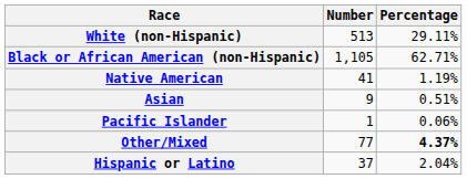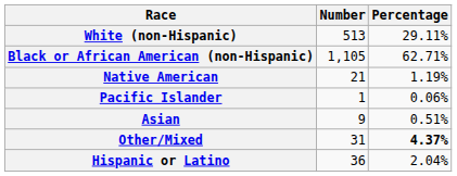 <table class="wikitable" style="text-align:right">
 <tr>
 <th scope="col">Race</th>
 <th scope="col">Number</th>
 <th scope="col">Percentage</th>
 </tr>
 <tr>
 <th scope="row"><a href='#'>White</a> (non-Hispanic)</th>
 <td>513</td>
 <td>29.11%</td>
 </tr>
 <tr>
 <th scope="row"><a href='#'>Black or African American</a> (non-Hispanic)</th>
 <td>1,105</td>
 <td>62.71%</td>
 </tr>
 <tr>
 <th scope="row"><a href='#'>Native American</a></th>
-<td>41</td>
+<td>21</td>
 <td>1.19%</td>
+</tr>
+<tr>
+<th scope="row"><a href='#'>Pacific Islander</a></th>
+<td>1</td>
+<td>0.06%</td>
 </tr>
 <tr>
 <th scope="row"><a href='#'>Asian</a></th>
 <td>9</td>
 <td>0.51%</td>
 </tr>
 <tr>
-<th scope="row"><a href='#'>Pacific Islander</a></th>
-<td>1</td>
-<td>0.06%</td>
-</tr>
-<tr>
 <th scope="row"><a href='#'>Other/Mixed</a></th>
-<td>77</td>
+<td>31</td>
 <td><strong>4.37%</strong></td>
 </tr>
 <tr>
 <th scope="row"><a href='#'>Hispanic</a> or <a href='#'>Latino</a></th>
-<td>37</td>
+<td>36</td>
 <td>2.04%</td>
 </tr>
 </table>
